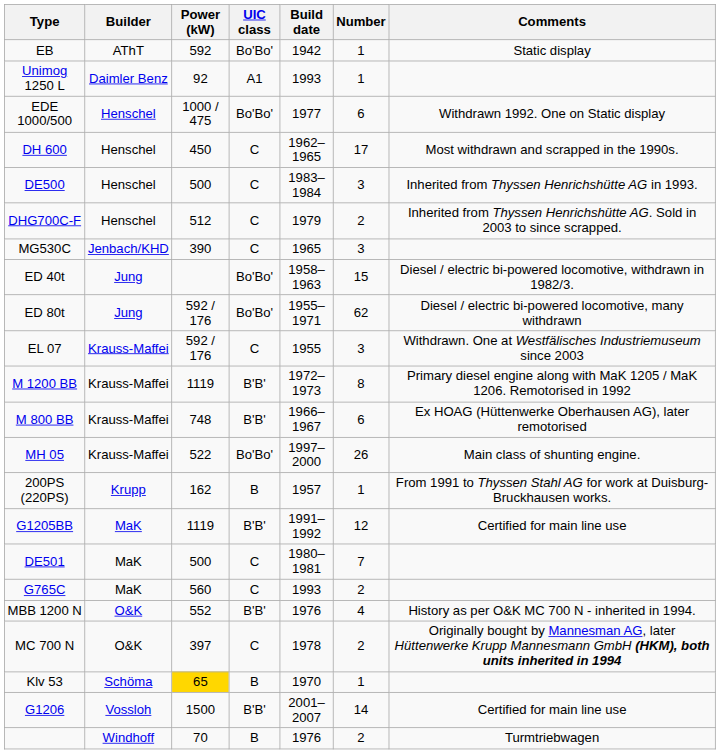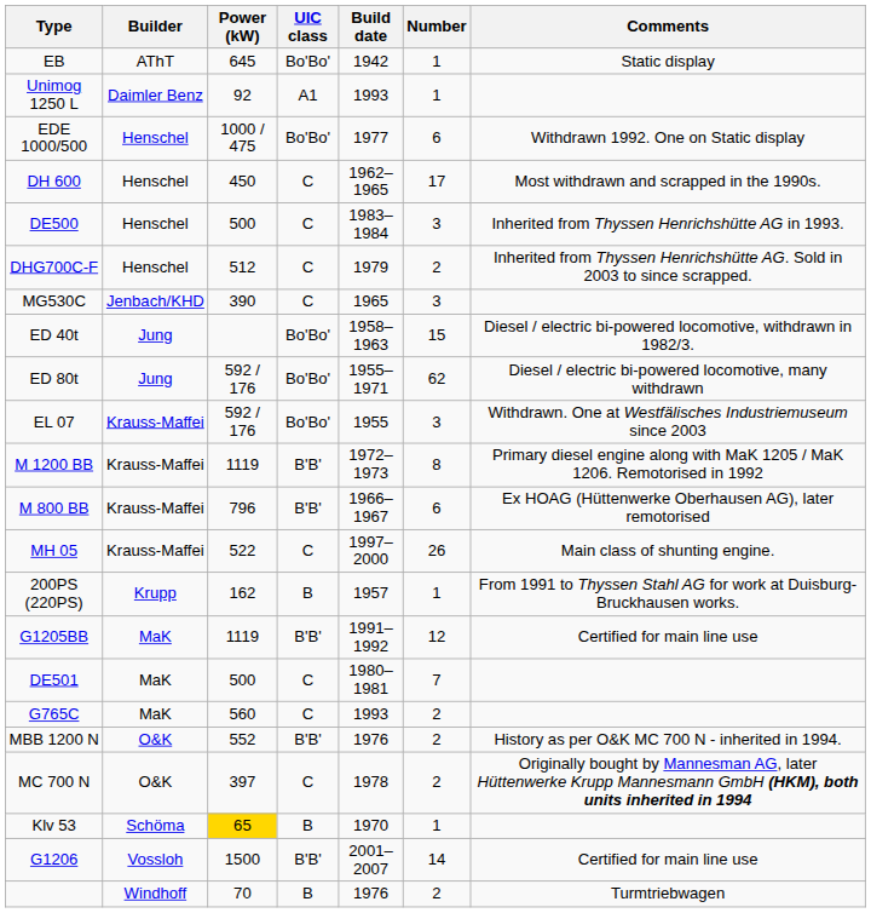 <table class="wikitable sortable">
 <tr>
 <th class="unsortable">Type</th>
 <th>Builder</th>
 <th>Power (kW)</th>
 <th><a href='#'>UIC</a> class</th>
 <th>Build date</th>
 <th>Number</th>
 <th class="unsortable">Comments</th>
 </tr>
 <tr style="text-align:center;">
 <td>EB</td>
 <td>AThT</td>
-<td>592</td>
+<td>645</td>
 <td>Bo'Bo'</td>
 <td>1942</td>
 <td>1</td>
 <td>Static display</td>
 </tr>
 <tr style="text-align:center;">
 <td><a href='#'>Unimog</a> 1250 L</td>
 <td><a href='#'>Daimler Benz</a></td>
 <td>92</td>
 <td>A1</td>
 <td>1993</td>
 <td>1</td>
 <td></td>
 </tr>
 <tr style="text-align:center;">
 <td>EDE 1000/500</td>
 <td><a href='#'>Henschel</a></td>
 <td>1000 / 475</td>
 <td>Bo'Bo'</td>
 <td>1977</td>
 <td>6</td>
 <td>Withdrawn 1992. One on Static display</td>
 </tr>
 <tr style="text-align:center;">
 <td><a href='#'>DH 600</a></td>
 <td>Henschel</td>
 <td>450</td>
 <td>C</td>
 <td>1962–1965</td>
 <td>17</td>
 <td>Most withdrawn and scrapped in the 1990s.</td>
 </tr>
 <tr style="text-align:center;">
 <td><a href='#'>DE500</a></td>
 <td>Henschel</td>
 <td>500</td>
 <td>C</td>
 <td>1983–1984</td>
 <td>3</td>
 <td>Inherited from <em>Thyssen Henrichshütte AG</em> in 1993.</td>
 </tr>
 <tr style="text-align:center;">
 <td><a href='#'>DHG700C-F</a></td>
 <td>Henschel</td>
 <td>512</td>
 <td>C</td>
 <td>1979</td>
 <td>2</td>
 <td>Inherited from <em>Thyssen Henrichshütte AG</em>. Sold in 2003 to since scrapped.</td>
 </tr>
 <tr style="text-align:center;">
 <td>MG530C</td>
 <td><a href='#'>Jenbach/KHD</a></td>
 <td>390</td>
 <td>C</td>
 <td>1965</td>
 <td>3</td>
 <td></td>
 </tr>
 <tr style="text-align:center;">
 <td>ED 40t</td>
 <td><a href='#'>Jung</a></td>
 <td></td>
 <td>Bo'Bo'</td>
 <td>1958–1963</td>
 <td>15</td>
 <td>Diesel / electric bi-powered locomotive, withdrawn in 1982/3.</td>
 </tr>
 <tr style="text-align:center;">
 <td>ED 80t</td>
 <td><a href='#'>Jung</a></td>
 <td>592 / 176</td>
 <td>Bo'Bo'</td>
 <td>1955–1971</td>
 <td>62</td>
 <td>Diesel / electric bi-powered locomotive, many withdrawn</td>
 </tr>
 <tr style="text-align:center;">
 <td>EL 07</td>
 <td><a href='#'>Krauss-Maffei</a></td>
 <td>592 / 176</td>
-<td>C</td>
+<td>Bo'Bo'</td>
 <td>1955</td>
 <td>3</td>
 <td>Withdrawn. One at <em>Westfälisches Industriemuseum</em> since 2003</td>
 </tr>
 <tr style="text-align:center;">
 <td><a href='#'>M 1200 BB</a></td>
 <td>Krauss-Maffei</td>
 <td>1119</td>
 <td>B'B'</td>
 <td>1972–1973</td>
 <td>8</td>
 <td>Primary diesel engine along with MaK 1205 / MaK 1206. Remotorised in 1992</td>
 </tr>
 <tr style="text-align:center;">
 <td><a href='#'>M 800 BB</a></td>
 <td>Krauss-Maffei</td>
-<td>748</td>
+<td>796</td>
 <td>B'B'</td>
 <td>1966–1967</td>
 <td>6</td>
 <td>Ex HOAG (Hüttenwerke Oberhausen AG), later remotorised</td>
 </tr>
 <tr style="text-align:center;">
 <td><a href='#'>MH 05</a></td>
 <td>Krauss-Maffei</td>
 <td>522</td>
-<td>Bo'Bo'</td>
+<td>C</td>
 <td>1997–2000</td>
 <td>26</td>
 <td>Main class of shunting engine.</td>
 </tr>
 <tr style="text-align:center;">
 <td>200PS (220PS)</td>
 <td><a href='#'>Krupp</a></td>
 <td>162</td>
 <td>B</td>
 <td>1957</td>
 <td>1</td>
 <td>From 1991 to <em>Thyssen Stahl AG</em> for work at Duisburg-Bruckhausen works.</td>
 </tr>
 <tr style="text-align:center;">
 <td><a href='#'>G1205BB</a></td>
 <td><a href='#'>MaK</a></td>
 <td>1119</td>
 <td>B'B'</td>
 <td>1991–1992</td>
 <td>12</td>
 <td>Certified for main line use</td>
 </tr>
 <tr style="text-align:center;">
 <td><a href='#'>DE501</a></td>
 <td>MaK</td>
 <td>500</td>
 <td>C</td>
 <td>1980–1981</td>
 <td>7</td>
 <td></td>
 </tr>
 <tr style="text-align:center;">
 <td><a href='#'>G765C</a></td>
 <td>MaK</td>
 <td>560</td>
 <td>C</td>
 <td>1993</td>
 <td>2</td>
 <td></td>
 </tr>
 <tr style="text-align:center;">
 <td>MBB 1200 N</td>
 <td><a href='#'>O&K</a></td>
 <td>552</td>
 <td>B'B'</td>
 <td>1976</td>
-<td>4</td>
+<td>2</td>
 <td>History as per O&K MC 700 N - inherited in 1994.</td>
 </tr>
 <tr style="text-align:center;">
 <td>MC 700 N</td>
 <td>O&K</td>
 <td>397</td>
 <td>C</td>
 <td>1978</td>
 <td>2</td>
 <td>Originally bought by <a href='#'>Mannesman AG</a>, later <em>Hüttenwerke Krupp Mannesmann GmbH<strong> (HKM), both units inherited in 1994</td>
 </tr>
 <tr style="text-align:center;">
 <td>Klv 53</td>
 <td><a href='#'>Schöma</a></td>
 <td style="background: gold;">65</td>
 <td>B</td>
 <td>1970</td>
 <td>1</td>
 <td></td>
 </tr>
 <tr style="text-align:center;">
 <td><a href='#'>G1206</a></td>
 <td><a href='#'>Vossloh</a></td>
 <td>1500</td>
 <td>B'B'</td>
 <td>2001–2007</td>
 <td>14</td>
 <td>Certified for main line use</td>
 </tr>
 <tr style="text-align:center;">
 <td></td>
 <td><a href='#'>Windhoff</a></td>
 <td>70</td>
 <td>B</td>
 <td>1976</td>
 <td>2</td>
 <td>Turmtriebwagen</td>
 </tr>
 </table>
